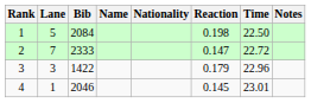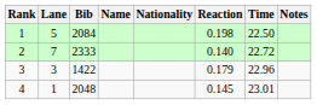 <table class="wikitable sortable" style="text-align:center">
 <tr>
 <th>Rank</th>
 <th>Lane</th>
 <th>Bib</th>
 <th>Name</th>
 <th>Nationality</th>
 <th>Reaction</th>
 <th>Time</th>
 <th>Notes</th>
 </tr>
 <tr bgcolor=ccffcc>
 <td>1</td>
 <td>5</td>
 <td>2084</td>
 <td align=left></td>
 <td align=left></td>
 <td>0.198</td>
 <td>22.50</td>
 <td><strong></strong></td>
 </tr>
 <tr bgcolor=ccffcc>
 <td>2</td>
 <td>7</td>
 <td>2333</td>
 <td align=left></td>
 <td align=left></td>
-<td>0.147</td>
+<td>0.140</td>
 <td>22.72</td>
 <td><strong></strong></td>
 </tr>
 <tr>
 <td>3</td>
 <td>3</td>
 <td>1422</td>
 <td align=left></td>
 <td align=left></td>
 <td>0.179</td>
 <td>22.96</td>
 <td></td>
 </tr>
 <tr>
 <td>4</td>
 <td>1</td>
-<td>2046</td>
+<td>2048</td>
 <td align=left></td>
 <td align=left></td>
 <td>0.145</td>
 <td>23.01</td>
 <td></td>
 </tr>
 </table>
